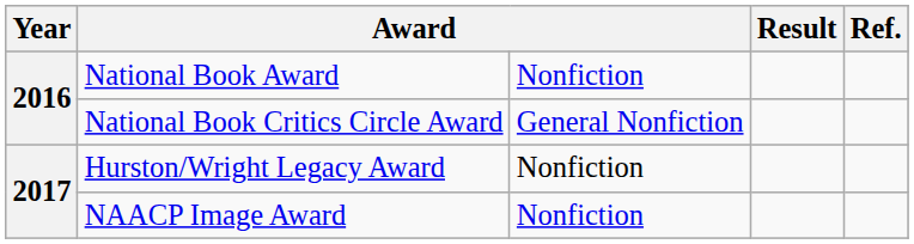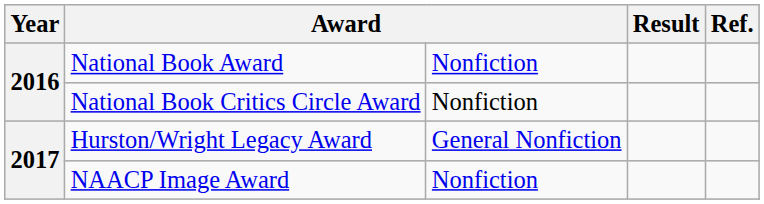 <table class="wikitable sortable mw-collapsible">
 <tr>
 <th>Year</th>
 <th colspan="2">Award</th>
 <th>Result</th>
 <th>Ref.</th>
 </tr>
 <tr>
 <th rowspan="2">2016</th>
 <td><a href='#'>National Book Award</a></td>
 <td><a href='#'>Nonfiction</a></td>
 <td></td>
 <td></td>
 </tr>
 <tr>
 <td><a href='#'>National Book Critics Circle Award</a></td>
-<td><a href='#'>General Nonfiction</a></td>
+<td>Nonfiction</td>
 <td></td>
 <td></td>
 </tr>
 <tr>
 <th rowspan="2">2017</th>
 <td><a href='#'>Hurston/Wright Legacy Award</a></td>
-<td>Nonfiction</td>
+<td><a href='#'>General Nonfiction</a></td>
 <td></td>
 <td></td>
 </tr>
 <tr>
 <td><a href='#'>NAACP Image Award</a></td>
 <td><a href='#'>Nonfiction</a></td>
 <td></td>
 <td></td>
 </tr>
 </table>
